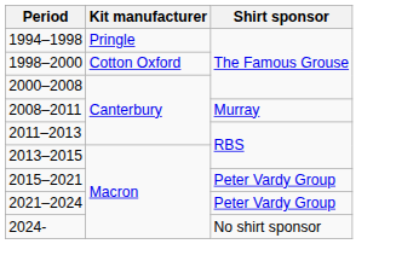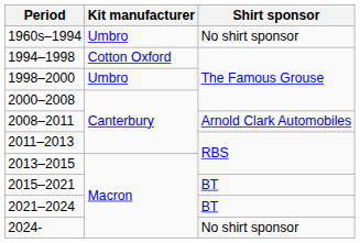 <table class="wikitable">
 <tr>
 <th>Period</th>
 <th>Kit manufacturer</th>
 <th>Shirt sponsor</th>
 </tr>
 <tr>
+<td>1960s–1994</td>
+<td><a href='#'>Umbro</a></td>
+<td>No shirt sponsor</td>
+</tr>
+<tr>
 <td>1994–1998</td>
-<td><a href='#'>Pringle</a></td>
+<td><a href='#'>Cotton Oxford</a></td>
 <td rowspan=3><a href='#'>The Famous Grouse</a></td>
 </tr>
 <tr>
 <td>1998–2000</td>
-<td><a href='#'>Cotton Oxford</a></td>
+<td><a href='#'>Umbro</a></td>
 </tr>
 <tr>
 <td>2000–2008</td>
 <td rowspan=3><a href='#'>Canterbury</a></td>
 </tr>
 <tr>
 <td>2008–2011</td>
-<td><a href='#'>Murray</a></td>
+<td><a href='#'>Arnold Clark Automobiles</a></td>
 </tr>
 <tr>
 <td>2011–2013</td>
 <td rowspan=2><a href='#'>RBS</a></td>
 </tr>
 <tr>
 <td>2013–2015</td>
 <td rowspan=4><a href='#'>Macron</a></td>
 </tr>
 <tr>
 <td>2015–2021</td>
-<td><a href='#'>Peter Vardy Group</a></td>
+<td><a href='#'>BT</a></td>
 </tr>
 <tr>
 <td>2021–2024</td>
-<td><a href='#'>Peter Vardy Group</a></td>
+<td><a href='#'>BT</a></td>
 </tr>
 <tr>
 <td>2024-</td>
 <td>No shirt sponsor</td>
 </tr>
 </table>
